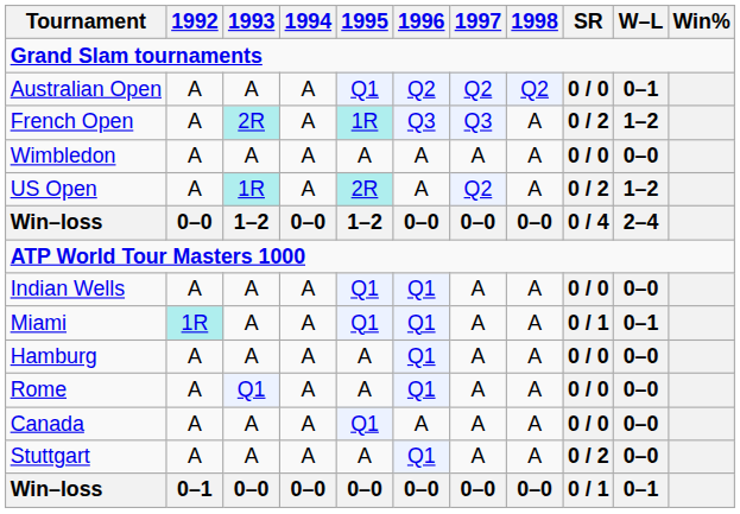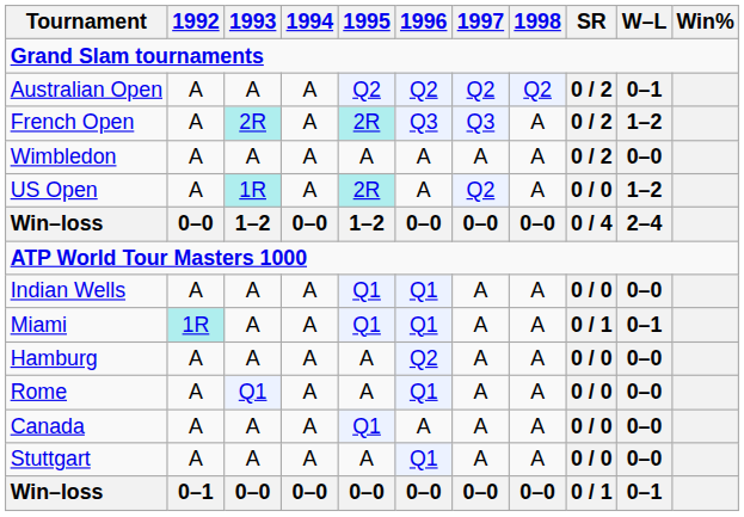 <table class=wikitable style=text-align:center>
 <tr>
 <th>Tournament</th>
 <th><a href='#'>1992</a></th>
 <th><a href='#'>1993</a></th>
 <th><a href='#'>1994</a></th>
 <th><a href='#'>1995</a></th>
 <th><a href='#'>1996</a></th>
 <th><a href='#'>1997</a></th>
 <th><a href='#'>1998</a></th>
 <th>SR</th>
 <th>W–L</th>
 <th>Win%</th>
 </tr>
 <tr>
 <td colspan=25 style=text-align:left><a href='#'><strong>Grand Slam tournaments</strong></a></td>
 </tr>
 <tr>
 <td align=left><a href='#'>Australian Open</a></td>
 <td>A</td>
 <td>A</td>
 <td>A</td>
-<td bgcolor=ecf2ff><a href='#'>Q1</a></td>
 <td bgcolor=ecf2ff><a href='#'>Q2</a></td>
 <td bgcolor=ecf2ff><a href='#'>Q2</a></td>
 <td bgcolor=ecf2ff><a href='#'>Q2</a></td>
-<th>0 / 0</th>
+<td bgcolor=ecf2ff><a href='#'>Q2</a></td>
+<th>0 / 2</th>
 <th>0–1</th>
 <th></th>
 </tr>
 <tr>
 <td align=left><a href='#'>French Open</a></td>
 <td>A</td>
 <td bgcolor=afeeee><a href='#'>2R</a></td>
 <td>A</td>
-<td bgcolor=afeeee><a href='#'>1R</a></td>
+<td bgcolor=afeeee><a href='#'>2R</a></td>
 <td bgcolor=ecf2ff><a href='#'>Q3</a></td>
 <td bgcolor=ecf2ff><a href='#'>Q3</a></td>
 <td>A</td>
 <th>0 / 2</th>
 <th>1–2</th>
 <th></th>
 </tr>
 <tr>
 <td align=left><a href='#'>Wimbledon</a></td>
 <td>A</td>
 <td>A</td>
 <td>A</td>
 <td>A</td>
 <td>A</td>
 <td>A</td>
 <td>A</td>
-<th>0 / 0</th>
+<th>0 / 2</th>
 <th>0–0</th>
 <th></th>
 </tr>
 <tr>
 <td align=left><a href='#'>US Open</a></td>
 <td>A</td>
 <td bgcolor=afeeee><a href='#'>1R</a></td>
 <td>A</td>
 <td bgcolor=afeeee><a href='#'>2R</a></td>
 <td>A</td>
 <td bgcolor=ecf2ff><a href='#'>Q2</a></td>
 <td>A</td>
-<th>0 / 2</th>
+<th>0 / 0</th>
 <th>1–2</th>
 <th></th>
 </tr>
 <tr>
 <th style=text-align:left>Win–loss</th>
 <th>0–0</th>
 <th>1–2</th>
 <th>0–0</th>
 <th>1–2</th>
 <th>0–0</th>
 <th>0–0</th>
 <th>0–0</th>
 <th>0 / 4</th>
 <th>2–4</th>
 <th></th>
 </tr>
 <tr>
 <td colspan=15 align=left><strong><a href='#'>ATP World Tour Masters 1000</a></strong></td>
 </tr>
 <tr>
 <td align=left><a href='#'>Indian Wells</a></td>
 <td>A</td>
 <td>A</td>
 <td>A</td>
 <td bgcolor=ecf2ff><a href='#'>Q1</a></td>
 <td bgcolor=ecf2ff><a href='#'>Q1</a></td>
 <td>A</td>
 <td>A</td>
 <th>0 / 0</th>
 <th>0–0</th>
 <th></th>
 </tr>
 <tr>
 <td align=left><a href='#'>Miami</a></td>
 <td bgcolor=afeeee><a href='#'>1R</a></td>
 <td>A</td>
 <td>A</td>
 <td bgcolor=ecf2ff><a href='#'>Q1</a></td>
 <td bgcolor=ecf2ff><a href='#'>Q1</a></td>
 <td>A</td>
 <td>A</td>
 <th>0 / 1</th>
 <th>0–1</th>
 <th></th>
 </tr>
 <tr>
 <td align=left><a href='#'>Hamburg</a></td>
 <td>A</td>
 <td>A</td>
 <td>A</td>
 <td>A</td>
-<td bgcolor=ecf2ff><a href='#'>Q1</a></td>
+<td bgcolor=ecf2ff><a href='#'>Q2</a></td>
 <td>A</td>
 <td>A</td>
 <th>0 / 0</th>
 <th>0–0</th>
 <th></th>
 </tr>
 <tr>
 <td align=left><a href='#'>Rome</a></td>
 <td>A</td>
 <td bgcolor=ecf2ff><a href='#'>Q1</a></td>
 <td>A</td>
 <td>A</td>
 <td bgcolor=ecf2ff><a href='#'>Q1</a></td>
 <td>A</td>
 <td>A</td>
 <th>0 / 0</th>
 <th>0–0</th>
 <th></th>
 </tr>
 <tr>
 <td align=left><a href='#'>Canada</a></td>
 <td>A</td>
 <td>A</td>
 <td>A</td>
 <td bgcolor=ecf2ff><a href='#'>Q1</a></td>
 <td>A</td>
 <td>A</td>
 <td>A</td>
 <th>0 / 0</th>
 <th>0–0</th>
 <th></th>
 </tr>
 <tr>
 <td align=left><a href='#'>Stuttgart</a></td>
 <td>A</td>
 <td>A</td>
 <td>A</td>
 <td>A</td>
 <td bgcolor=ecf2ff><a href='#'>Q1</a></td>
 <td>A</td>
 <td>A</td>
-<th>0 / 2</th>
+<th>0 / 0</th>
 <th>0–0</th>
 <th></th>
 </tr>
 <tr>
 <th style=text-align:left>Win–loss</th>
 <th>0–1</th>
 <th>0–0</th>
 <th>0–0</th>
 <th>0–0</th>
 <th>0–0</th>
 <th>0–0</th>
 <th>0–0</th>
 <th>0 / 1</th>
 <th>0–1</th>
 <th></th>
 </tr>
 </table>
